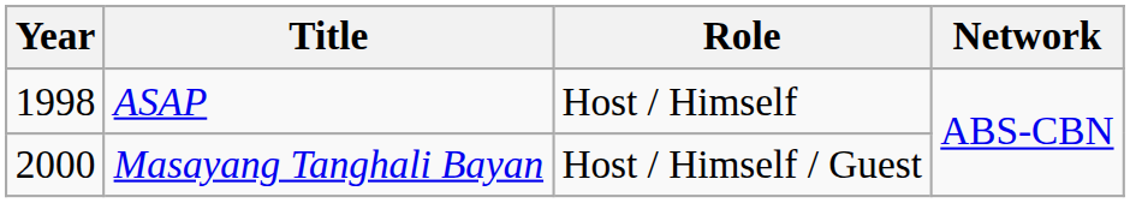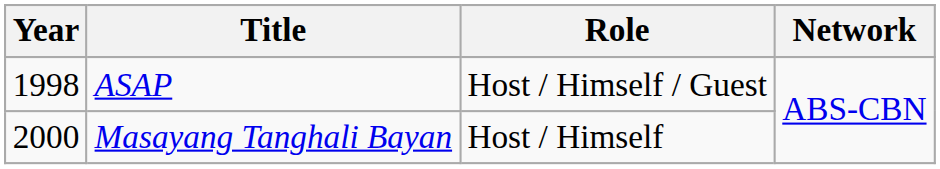 <table class="wikitable sortable">
 <tr>
 <th>Year</th>
 <th>Title</th>
 <th>Role</th>
 <th>Network</th>
 </tr>
 <tr>
 <td>1998</td>
 <td><em><a href='#'>ASAP</a></em></td>
-<td>Host / Himself</td>
+<td>Host / Himself / Guest</td>
 <td rowspan=2><a href='#'>ABS-CBN</a></td>
 </tr>
 <tr>
 <td>2000</td>
 <td><em><a href='#'>Masayang Tanghali Bayan</a></em></td>
-<td>Host / Himself / Guest</td>
+<td>Host / Himself</td>
 </tr>
 </table>
